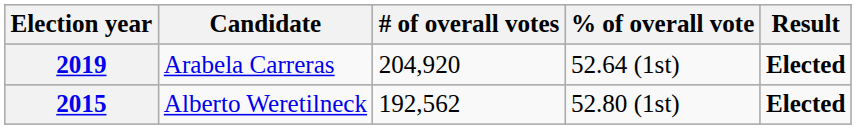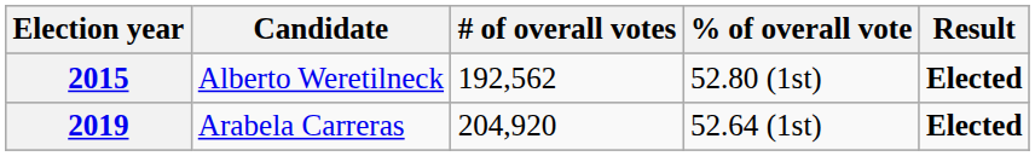 <table class=wikitable>
 <tr>
 <th>Election year</th>
 <th>Candidate</th>
 <th># of overall votes</th>
 <th>% of overall vote</th>
 <th>Result</th>
 </tr>
 <tr>
+<th><a href='#'>2015</a></th>
+<td><a href='#'>Alberto Weretilneck</a></td>
+<td>192,562</td>
+<td>52.80 (1st)</td>
+<td> <strong>Elected</strong></td>
+</tr>
+<tr>
 <th><a href='#'>2019</a></th>
 <td><a href='#'>Arabela Carreras</a></td>
 <td>204,920</td>
 <td>52.64 (1st)</td>
 <td> <strong>Elected</strong></td>
 </tr>
-<tr>
-<th><a href='#'>2015</a></th>
-<td><a href='#'>Alberto Weretilneck</a></td>
-<td>192,562</td>
-<td>52.80 (1st)</td>
-<td> <strong>Elected</strong></td>
-</tr>
 </table>
